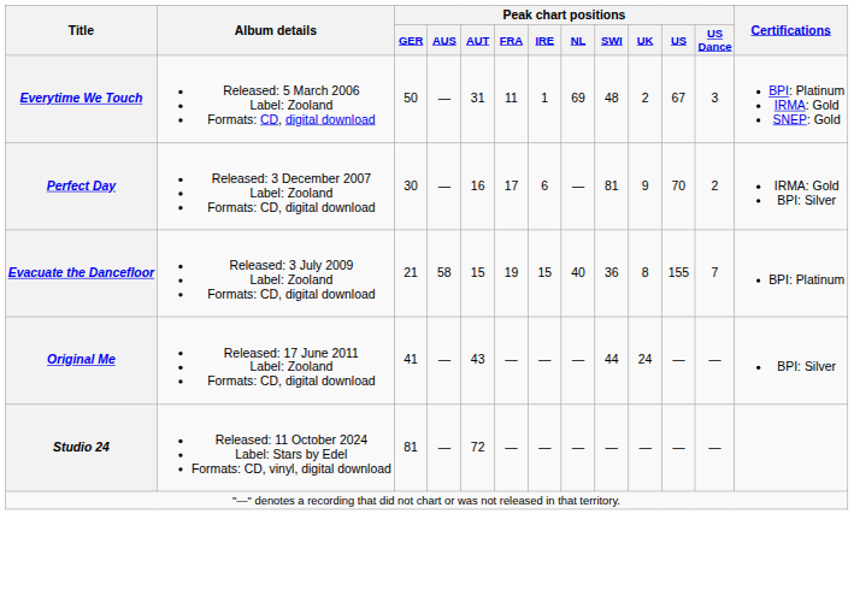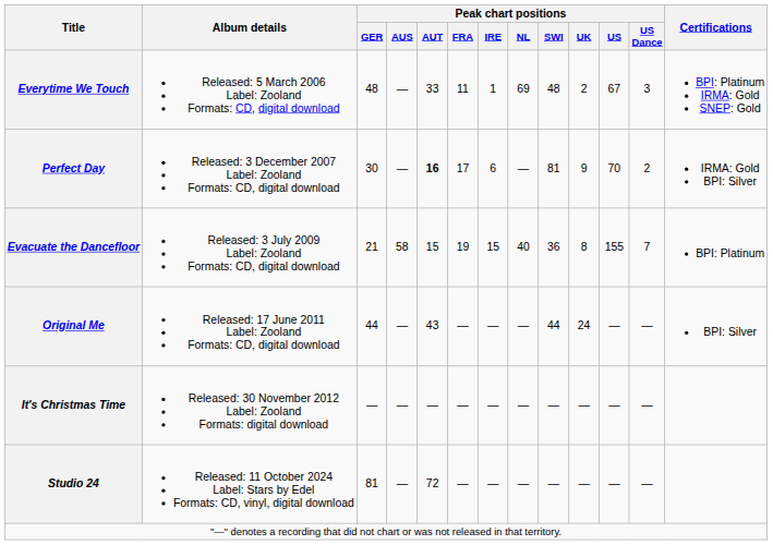 <table class="wikitable plainrowheaders" style="text-align:center;" border="1">
 <tr>
 <th scope="col" rowspan="2">Title</th>
 <th scope="col" rowspan="2">Album details</th>
 <th scope="col" colspan="10">Peak chart positions</th>
 <th scope="col" rowspan="2"><a href='#'>Certifications</a></th>
 </tr>
 <tr>
 <th scope="col" style="width:2.5em;font-size:90%;"><a href='#'>GER</a><br></th>
 <th scope="col" style="width:2.5em;font-size:90%;"><a href='#'>AUS</a><br></th>
 <th scope="col" style="width:2.5em;font-size:90%;"><a href='#'>AUT</a><br></th>
 <th scope="col" style="width:2.5em;font-size:90%;"><a href='#'>FRA</a><br></th>
 <th scope="col" style="width:2.5em;font-size:90%;"><a href='#'>IRE</a><br></th>
 <th scope="col" style="width:2.5em;font-size:90%;"><a href='#'>NL</a><br></th>
 <th scope="col" style="width:2.5em;font-size:90%;"><a href='#'>SWI</a><br></th>
 <th scope="col" style="width:2.5em;font-size:90%;"><a href='#'>UK</a><br></th>
 <th scope="col" style="width:2.5em;font-size:90%;"><a href='#'>US</a><br></th>
 <th scope="col" style="width:2.5em;font-size:90%;"><a href='#'>US Dance</a><br></th>
 </tr>
 <tr>
 <th scope="row"><em><a href='#'>Everytime We Touch</a></em></th>
 <td><br><ul><li>Released: 5 March 2006</li><li>Label: Zooland</li><li>Formats: <a href='#'>CD</a>, <a href='#'>digital download</a></li></ul></td>
-<td>50</td>
+<td>48</td>
 <td>—</td>
-<td>31</td>
+<td>33</td>
 <td>11</td>
 <td>1</td>
 <td>69</td>
 <td>48</td>
 <td>2</td>
 <td>67</td>
 <td>3</td>
 <td><br><ul><li><a href='#'>BPI</a>: Platinum</li><li><a href='#'>IRMA</a>: Gold</li><li><a href='#'>SNEP</a>: Gold</li></ul></td>
 </tr>
 <tr>
 <th scope="row"><em><a href='#'>Perfect Day</a></em></th>
 <td><br><ul><li>Released: 3 December 2007</li><li>Label: Zooland</li><li>Formats: CD, digital download</li></ul></td>
 <td>30</td>
 <td>—</td>
-<td>16</td>
+<td><strong>16</strong></td>
 <td>17</td>
 <td>6</td>
 <td>—</td>
 <td>81</td>
 <td>9</td>
 <td>70</td>
 <td>2</td>
 <td><br><ul><li>IRMA: Gold</li><li>BPI: Silver</li></ul></td>
 </tr>
 <tr>
 <th scope="row"><em><a href='#'>Evacuate the Dancefloor</a></em></th>
 <td><br><ul><li>Released: 3 July 2009</li><li>Label: Zooland</li><li>Formats: CD, digital download</li></ul></td>
 <td>21</td>
 <td>58</td>
 <td>15</td>
 <td>19</td>
 <td>15</td>
 <td>40</td>
 <td>36</td>
 <td>8</td>
 <td>155</td>
 <td>7</td>
 <td><br><ul><li>BPI: Platinum</li></ul></td>
 </tr>
 <tr>
 <th scope="row"><em><a href='#'>Original Me</a></em></th>
 <td><br><ul><li>Released: 17 June 2011</li><li>Label: Zooland</li><li>Formats: CD, digital download</li></ul></td>
-<td>41</td>
+<td>44</td>
 <td>—</td>
 <td>43</td>
 <td>—</td>
 <td>—</td>
 <td>—</td>
 <td>44</td>
 <td>24</td>
 <td>—</td>
 <td>—</td>
 <td><br><ul><li>BPI: Silver</li></ul></td>
+</tr>
+<tr>
+<th scope="row"><em>It's Christmas Time</em></th>
+<td><br><ul><li>Released: 30 November 2012</li><li>Label: Zooland</li><li>Formats: digital download</li></ul></td>
+<td>—</td>
+<td>—</td>
+<td>—</td>
+<td>—</td>
+<td>—</td>
+<td>—</td>
+<td>—</td>
+<td>—</td>
+<td>—</td>
+<td>—</td>
+<td></td>
 </tr>
 <tr>
 <th scope="row"><em>Studio 24</em></th>
 <td><br><ul><li>Released: 11 October 2024</li><li>Label: Stars by Edel</li><li>Formats: CD, vinyl, digital download</li></ul></td>
 <td>81</td>
 <td>—</td>
 <td>72</td>
 <td>—</td>
 <td>—</td>
 <td>—</td>
 <td>—</td>
 <td>—</td>
 <td>—</td>
 <td>—</td>
 <td></td>
 </tr>
 <tr>
 <td colspan="13" style="font-size:90%">"—" denotes a recording that did not chart or was not released in that territory.</td>
 </tr>
 </table>
